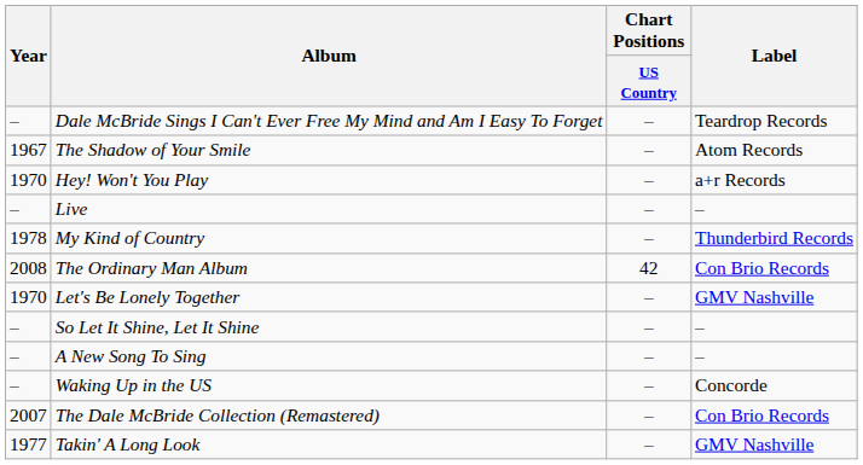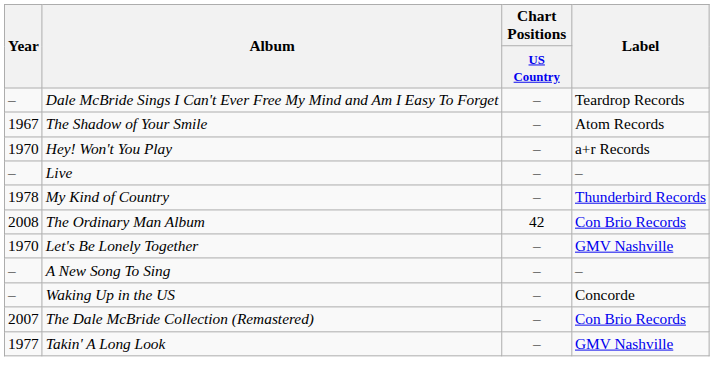 <table class="wikitable">
 <tr>
 <th rowspan="2">Year</th>
 <th rowspan="2">Album</th>
 <th>Chart Positions</th>
 <th rowspan="2">Label</th>
 </tr>
 <tr>
 <th width="65"><small><a href='#'>US Country</a></small></th>
 </tr>
 <tr>
 <td>–</td>
 <td><em>Dale McBride Sings I Can't Ever Free My Mind and Am I Easy To Forget</em></td>
 <td align="center">–</td>
 <td>Teardrop Records</td>
 </tr>
 <tr>
 <td>1967</td>
 <td><em>The Shadow of Your Smile</em></td>
 <td align="center">–</td>
 <td>Atom Records</td>
 </tr>
 <tr>
 <td>1970</td>
 <td><em>Hey! Won't You Play</em></td>
 <td align="center">–</td>
 <td>a+r Records</td>
 </tr>
 <tr>
 <td>–</td>
 <td><em>Live</em></td>
 <td align="center">–</td>
 <td>–</td>
 </tr>
 <tr>
 <td>1978</td>
 <td><em>My Kind of Country</em></td>
 <td align="center">–</td>
 <td><a href='#'>Thunderbird Records</a></td>
 </tr>
 <tr>
 <td>2008</td>
 <td><em>The Ordinary Man Album</em></td>
 <td align="center">42</td>
 <td><a href='#'>Con Brio Records</a></td>
 </tr>
 <tr>
 <td>1970</td>
 <td><em>Let's Be Lonely Together</em></td>
 <td align="center">–</td>
 <td><a href='#'>GMV Nashville</a></td>
 </tr>
 <tr>
 <td>–</td>
-<td><em>So Let It Shine, Let It Shine</em></td>
-<td align="center">–</td>
-<td>–</td>
-</tr>
-<tr>
-<td>–</td>
 <td><em>A New Song To Sing</em></td>
 <td align="center">–</td>
 <td>–</td>
 </tr>
 <tr>
 <td>–</td>
 <td><em>Waking Up in the US</em></td>
 <td align="center">–</td>
 <td>Concorde</td>
 </tr>
 <tr>
 <td>2007</td>
 <td><em>The Dale McBride Collection (Remastered)</em></td>
 <td align="center">–</td>
 <td><a href='#'>Con Brio Records</a></td>
 </tr>
 <tr>
 <td>1977</td>
 <td><em>Takin' A Long Look</em></td>
 <td align="center">–</td>
 <td><a href='#'>GMV Nashville</a></td>
 </tr>
 </table>
